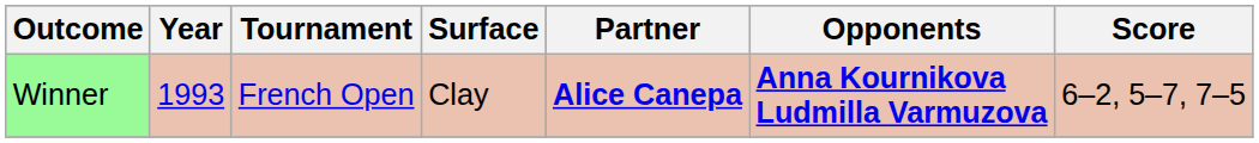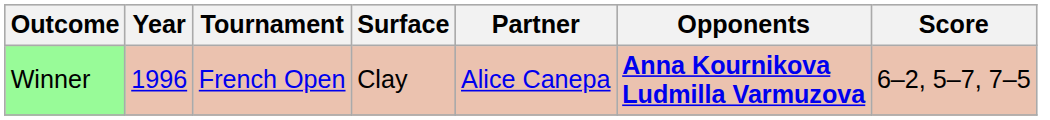 <table class= wikitable style="font-size:97%;">
 <tr>
 <th>Outcome</th>
 <th>Year</th>
 <th>Tournament</th>
 <th>Surface</th>
 <th>Partner</th>
 <th>Opponents</th>
 <th>Score</th>
 </tr>
 <tr bgcolor="#EBC2AF">
 <td bgcolor="98FB98">Winner</td>
-<td><a href='#'>1993</a></td>
+<td><a href='#'>1996</a></td>
 <td><a href='#'>French Open</a></td>
 <td>Clay</td>
-<td><strong> <a href='#'>Alice Canepa</a></strong></td>
+<td> <a href='#'>Alice Canepa</a></td>
 <td><strong> <a href='#'>Anna Kournikova</a> <br>  <a href='#'>Ludmilla Varmuzova</a></strong></td>
 <td>6–2, 5–7, 7–5</td>
 </tr>
 </table>
